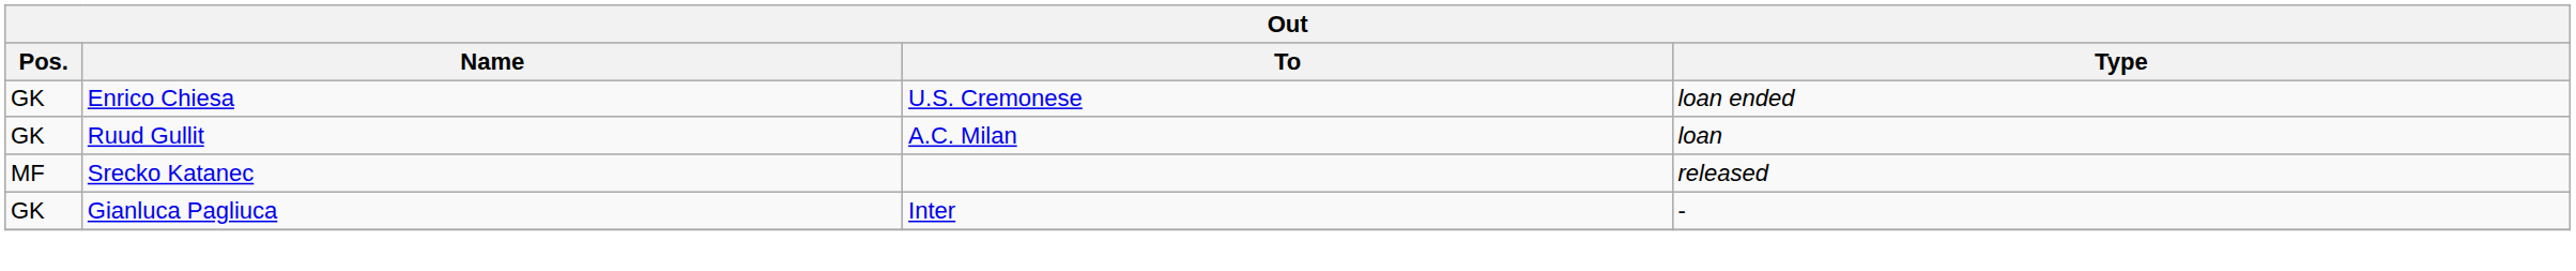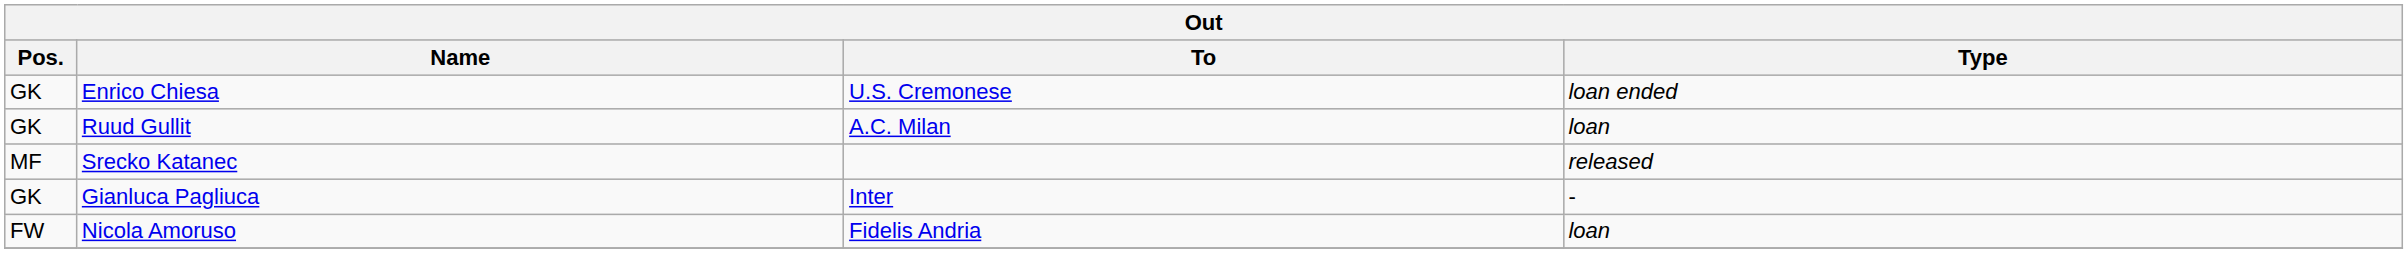 <table class="wikitable" style="font-size:90%;width:99%;">
 <tr>
 <th colspan="4">Out</th>
 </tr>
 <tr>
 <th width=3%>Pos.</th>
 <th width=32%>Name</th>
 <th width=30%>To</th>
 <th width=35%>Type</th>
 </tr>
 <tr>
 <td>GK</td>
 <td><a href='#'>Enrico Chiesa</a></td>
 <td><a href='#'>U.S. Cremonese</a></td>
 <td><em> loan ended</em></td>
 </tr>
 <tr>
 <td>GK</td>
 <td><a href='#'>Ruud Gullit</a></td>
 <td><a href='#'>A.C. Milan</a></td>
 <td><em>loan</em></td>
 </tr>
 <tr>
 <td>MF</td>
 <td><a href='#'>Srecko Katanec</a></td>
 <td></td>
 <td><em>released</em></td>
 </tr>
 <tr>
 <td>GK</td>
 <td><a href='#'>Gianluca Pagliuca</a></td>
 <td><a href='#'>Inter</a></td>
 <td>-</td>
 </tr>
 <tr>
+<td>FW</td>
+<td><a href='#'>Nicola Amoruso</a></td>
+<td><a href='#'>Fidelis Andria</a></td>
+<td><em>loan</em></td>
+</tr>
+<tr>
 </tr>
 </table>
